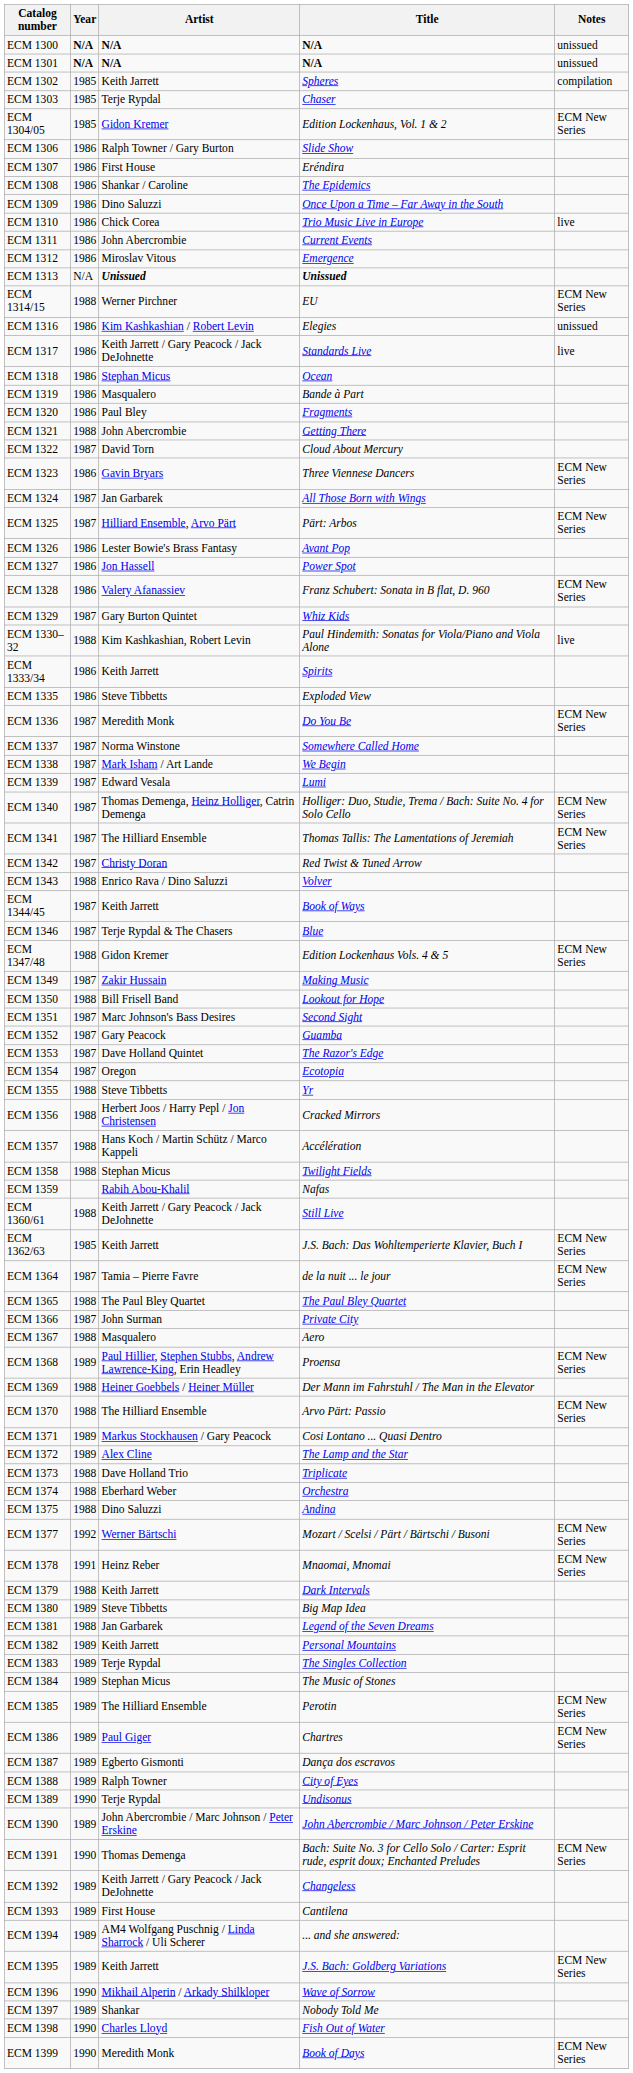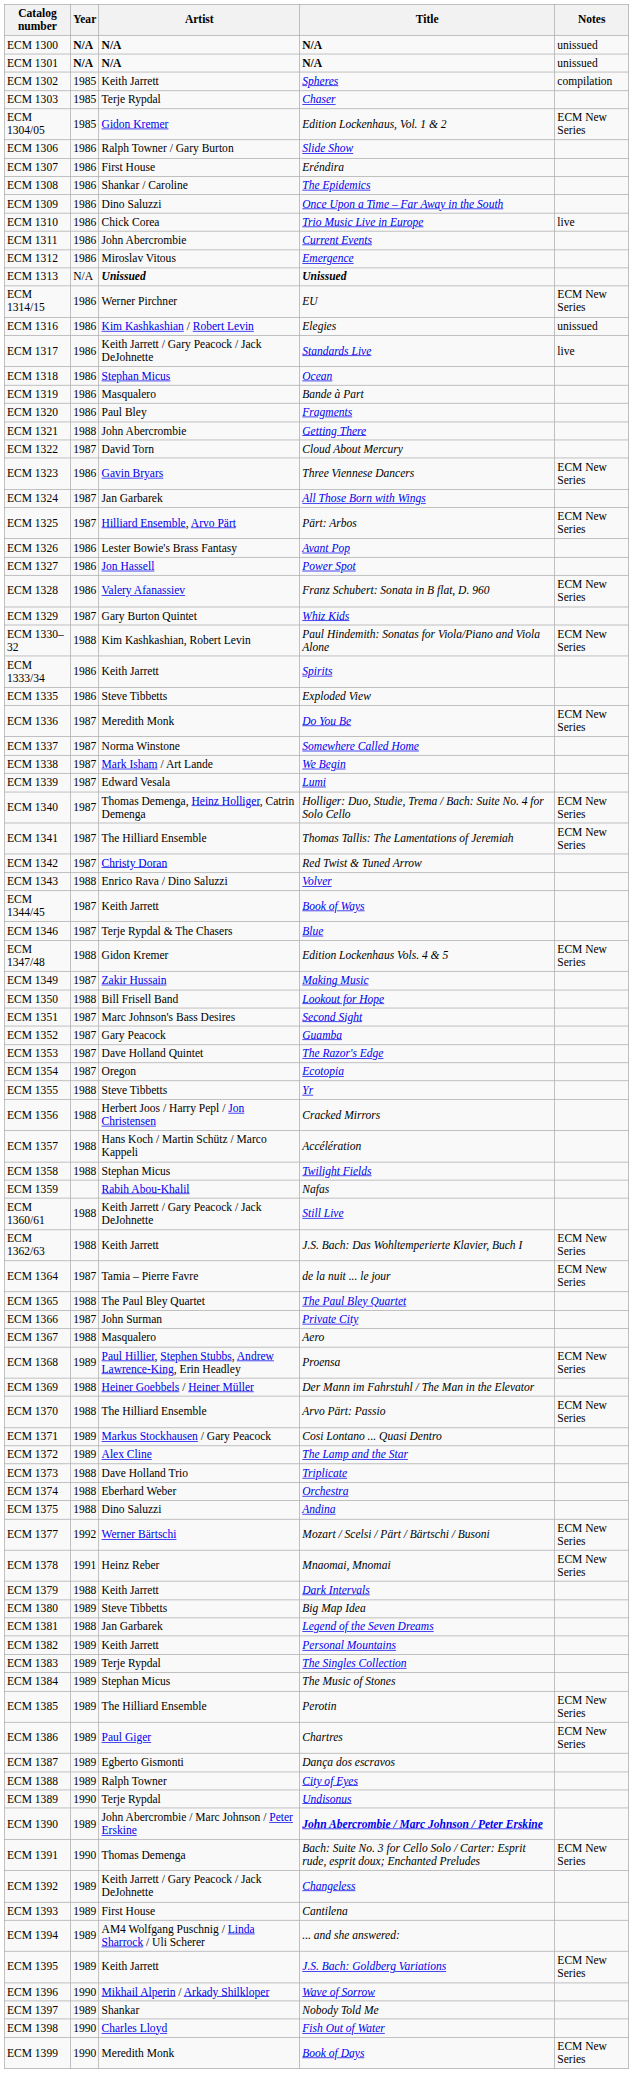 <table class="wikitable sortable" align="center" bgcolor="#CCCCCC" |>
 <tr>
 <th>Catalog number</th>
 <th>Year</th>
 <th>Artist</th>
 <th>Title</th>
 <th>Notes</th>
 </tr>
 <tr>
 <td>ECM 1300</td>
 <td><strong>N/A</strong></td>
 <td><strong>N/A</strong></td>
 <td><strong>N/A</strong></td>
 <td>unissued</td>
 </tr>
 <tr>
 <td>ECM 1301</td>
 <td><strong>N/A</strong></td>
 <td><strong>N/A</strong></td>
 <td><strong>N/A</strong></td>
 <td>unissued</td>
 </tr>
 <tr>
 <td>ECM 1302</td>
 <td>1985</td>
 <td>Keith Jarrett</td>
 <td><em><a href='#'>Spheres</a></em></td>
 <td>compilation</td>
 </tr>
 <tr>
 <td>ECM 1303</td>
 <td>1985</td>
 <td>Terje Rypdal</td>
 <td><em><a href='#'>Chaser</a></em></td>
 <td></td>
 </tr>
 <tr>
 <td>ECM 1304/05</td>
 <td>1985</td>
 <td><a href='#'>Gidon Kremer</a></td>
 <td><em>Edition Lockenhaus, Vol. 1 & 2</em></td>
 <td>ECM New Series</td>
 </tr>
 <tr>
 <td>ECM 1306</td>
 <td>1986</td>
 <td>Ralph Towner / Gary Burton</td>
 <td><em><a href='#'>Slide Show</a></em></td>
 <td></td>
 </tr>
 <tr>
 <td>ECM 1307</td>
 <td>1986</td>
 <td>First House</td>
 <td><em>Eréndira</em></td>
 <td></td>
 </tr>
 <tr>
 <td>ECM 1308</td>
 <td>1986</td>
 <td>Shankar / Caroline</td>
 <td><em><a href='#'>The Epidemics</a></em></td>
 <td></td>
 </tr>
 <tr>
 <td>ECM 1309</td>
 <td>1986</td>
 <td>Dino Saluzzi</td>
 <td><em><a href='#'>Once Upon a Time – Far Away in the South</a></em></td>
 <td></td>
 </tr>
 <tr>
 <td>ECM 1310</td>
 <td>1986</td>
 <td>Chick Corea</td>
 <td><em><a href='#'>Trio Music Live in Europe</a></em></td>
 <td>live</td>
 </tr>
 <tr>
 <td>ECM 1311</td>
 <td>1986</td>
 <td>John Abercrombie</td>
 <td><em><a href='#'>Current Events</a></em></td>
 <td></td>
 </tr>
 <tr>
 <td>ECM 1312</td>
 <td>1986</td>
 <td>Miroslav Vitous</td>
 <td><em><a href='#'>Emergence</a></em></td>
 <td></td>
 </tr>
 <tr>
 <td>ECM 1313</td>
 <td>N/A</td>
 <td><strong><em>Unissued</em></strong></td>
 <td><strong><em>Unissued</em></strong></td>
 <td></td>
 </tr>
 <tr>
 <td>ECM 1314/15</td>
-<td>1988</td>
+<td>1986</td>
 <td>Werner Pirchner</td>
 <td><em>EU</em></td>
 <td>ECM New Series</td>
 </tr>
 <tr>
 <td>ECM 1316</td>
 <td>1986</td>
 <td><a href='#'>Kim Kashkashian</a> / <a href='#'>Robert Levin</a></td>
 <td><em>Elegies</em></td>
 <td>unissued</td>
 </tr>
 <tr>
 <td>ECM 1317</td>
 <td>1986</td>
 <td>Keith Jarrett / Gary Peacock / Jack DeJohnette</td>
 <td><em><a href='#'>Standards Live</a></em></td>
 <td>live</td>
 </tr>
 <tr>
 <td>ECM 1318</td>
 <td>1986</td>
 <td><a href='#'>Stephan Micus</a></td>
 <td><em><a href='#'>Ocean</a></em></td>
 <td></td>
 </tr>
 <tr>
 <td>ECM 1319</td>
 <td>1986</td>
 <td>Masqualero</td>
 <td><em>Bande à Part</em></td>
 <td></td>
 </tr>
 <tr>
 <td>ECM 1320</td>
 <td>1986</td>
 <td>Paul Bley</td>
 <td><em><a href='#'>Fragments</a></em></td>
 <td></td>
 </tr>
 <tr>
 <td>ECM 1321</td>
 <td>1988</td>
 <td>John Abercrombie</td>
 <td><em><a href='#'>Getting There</a></em></td>
 <td></td>
 </tr>
 <tr>
 <td>ECM 1322</td>
 <td>1987</td>
 <td>David Torn</td>
 <td><em>Cloud About Mercury</em></td>
 <td></td>
 </tr>
 <tr>
 <td>ECM 1323</td>
 <td>1986</td>
 <td><a href='#'>Gavin Bryars</a></td>
 <td><em>Three Viennese Dancers</em></td>
 <td>ECM New Series</td>
 </tr>
 <tr>
 <td>ECM 1324</td>
 <td>1987</td>
 <td>Jan Garbarek</td>
 <td><em><a href='#'>All Those Born with Wings</a></em></td>
 <td></td>
 </tr>
 <tr>
 <td>ECM 1325</td>
 <td>1987</td>
 <td><a href='#'>Hilliard Ensemble</a>, <a href='#'>Arvo Pärt</a></td>
 <td><em>Pärt: Arbos</em></td>
 <td>ECM New Series</td>
 </tr>
 <tr>
 <td>ECM 1326</td>
 <td>1986</td>
 <td>Lester Bowie's Brass Fantasy</td>
 <td><em><a href='#'>Avant Pop</a></em></td>
 <td></td>
 </tr>
 <tr>
 <td>ECM 1327</td>
 <td>1986</td>
 <td><a href='#'>Jon Hassell</a></td>
 <td><em><a href='#'>Power Spot</a></em></td>
 <td></td>
 </tr>
 <tr>
 <td>ECM 1328</td>
 <td>1986</td>
 <td><a href='#'>Valery Afanassiev</a></td>
 <td><em>Franz Schubert: Sonata in B flat, D. 960</em></td>
 <td>ECM New Series</td>
 </tr>
 <tr>
 <td>ECM 1329</td>
 <td>1987</td>
 <td>Gary Burton Quintet</td>
 <td><em><a href='#'>Whiz Kids</a></em></td>
 <td></td>
 </tr>
 <tr>
 <td>ECM 1330–32</td>
 <td>1988</td>
 <td>Kim Kashkashian, Robert Levin</td>
 <td><em>Paul Hindemith: Sonatas for Viola/Piano and Viola Alone</em></td>
-<td>live</td>
+<td>ECM New Series</td>
 </tr>
 <tr>
 <td>ECM 1333/34</td>
 <td>1986</td>
 <td>Keith Jarrett</td>
 <td><em><a href='#'>Spirits</a></em></td>
 <td></td>
 </tr>
 <tr>
 <td>ECM 1335</td>
 <td>1986</td>
 <td>Steve Tibbetts</td>
 <td><em>Exploded View</em></td>
 <td></td>
 </tr>
 <tr>
 <td>ECM 1336</td>
 <td>1987</td>
 <td>Meredith Monk</td>
 <td><em><a href='#'>Do You Be</a></em></td>
 <td>ECM New Series</td>
 </tr>
 <tr>
 <td>ECM 1337</td>
 <td>1987</td>
 <td>Norma Winstone</td>
 <td><em><a href='#'>Somewhere Called Home</a></em></td>
 <td></td>
 </tr>
 <tr>
 <td>ECM 1338</td>
 <td>1987</td>
 <td><a href='#'>Mark Isham</a> / Art Lande</td>
 <td><em><a href='#'>We Begin</a></em></td>
 <td></td>
 </tr>
 <tr>
 <td>ECM 1339</td>
 <td>1987</td>
 <td>Edward Vesala</td>
 <td><em><a href='#'>Lumi</a></em></td>
 <td></td>
 </tr>
 <tr>
 <td>ECM 1340</td>
 <td>1987</td>
 <td>Thomas Demenga, <a href='#'>Heinz Holliger</a>, Catrin Demenga</td>
 <td><em>Holliger: Duo, Studie, Trema / Bach: Suite No. 4 for Solo Cello</em></td>
 <td>ECM New Series</td>
 </tr>
 <tr>
 <td>ECM 1341</td>
 <td>1987</td>
 <td>The Hilliard Ensemble</td>
 <td><em>Thomas Tallis: The Lamentations of Jeremiah</em></td>
 <td>ECM New Series</td>
 </tr>
 <tr>
 <td>ECM 1342</td>
 <td>1987</td>
 <td><a href='#'>Christy Doran</a></td>
 <td><em>Red Twist & Tuned Arrow</em></td>
 <td></td>
 </tr>
 <tr>
 <td>ECM 1343</td>
 <td>1988</td>
 <td>Enrico Rava / Dino Saluzzi</td>
 <td><em><a href='#'>Volver</a></em></td>
 <td></td>
 </tr>
 <tr>
 <td>ECM 1344/45</td>
 <td>1987</td>
 <td>Keith Jarrett</td>
 <td><em><a href='#'>Book of Ways</a></em></td>
 <td></td>
 </tr>
 <tr>
 <td>ECM 1346</td>
 <td>1987</td>
 <td>Terje Rypdal & The Chasers</td>
 <td><em><a href='#'>Blue</a></em></td>
 <td></td>
 </tr>
 <tr>
 <td>ECM 1347/48</td>
 <td>1988</td>
 <td>Gidon Kremer</td>
 <td><em>Edition Lockenhaus Vols. 4 & 5</em></td>
 <td>ECM New Series</td>
 </tr>
 <tr>
 <td>ECM 1349</td>
 <td>1987</td>
 <td><a href='#'>Zakir Hussain</a></td>
 <td><em><a href='#'>Making Music</a></em></td>
 <td></td>
 </tr>
 <tr>
 <td>ECM 1350</td>
 <td>1988</td>
 <td>Bill Frisell Band</td>
 <td><em><a href='#'>Lookout for Hope</a></em></td>
 <td></td>
 </tr>
 <tr>
 <td>ECM 1351</td>
 <td>1987</td>
 <td>Marc Johnson's Bass Desires</td>
 <td><em><a href='#'>Second Sight</a></em></td>
 <td></td>
 </tr>
 <tr>
 <td>ECM 1352</td>
 <td>1987</td>
 <td>Gary Peacock</td>
 <td><em><a href='#'>Guamba</a></em></td>
 <td></td>
 </tr>
 <tr>
 <td>ECM 1353</td>
 <td>1987</td>
 <td>Dave Holland Quintet</td>
 <td><em><a href='#'>The Razor's Edge</a></em></td>
 <td></td>
 </tr>
 <tr>
 <td>ECM 1354</td>
 <td>1987</td>
 <td>Oregon</td>
 <td><em><a href='#'>Ecotopia</a></em></td>
 <td></td>
 </tr>
 <tr>
 <td>ECM 1355</td>
 <td>1988</td>
 <td>Steve Tibbetts</td>
 <td><em><a href='#'>Yr</a></em></td>
 <td></td>
 </tr>
 <tr>
 <td>ECM 1356</td>
 <td>1988</td>
 <td>Herbert Joos / Harry Pepl / <a href='#'>Jon Christensen</a></td>
 <td><em>Cracked Mirrors</em></td>
 <td></td>
 </tr>
 <tr>
 <td>ECM 1357</td>
 <td>1988</td>
 <td>Hans Koch / Martin Schütz / Marco Kappeli</td>
 <td><em>Accélération</em></td>
 <td></td>
 </tr>
 <tr>
 <td>ECM 1358</td>
 <td>1988</td>
 <td>Stephan Micus</td>
 <td><em><a href='#'>Twilight Fields</a></em></td>
 <td></td>
 </tr>
 <tr>
 <td>ECM 1359</td>
 <td></td>
 <td><a href='#'>Rabih Abou-Khalil</a></td>
 <td><em>Nafas</em></td>
 <td></td>
 </tr>
 <tr>
 <td>ECM 1360/61</td>
 <td>1988</td>
 <td>Keith Jarrett / Gary Peacock / Jack DeJohnette</td>
 <td><em><a href='#'>Still Live</a></em></td>
 <td></td>
 </tr>
 <tr>
 <td>ECM 1362/63</td>
-<td>1985</td>
+<td>1988</td>
 <td>Keith Jarrett</td>
 <td><em>J.S. Bach: Das Wohltemperierte Klavier, Buch I</em></td>
 <td>ECM New Series</td>
 </tr>
 <tr>
 <td>ECM 1364</td>
 <td>1987</td>
 <td>Tamia – Pierre Favre</td>
 <td><em>de la nuit ... le jour</em></td>
 <td>ECM New Series</td>
 </tr>
 <tr>
 <td>ECM 1365</td>
 <td>1988</td>
 <td>The Paul Bley Quartet</td>
 <td><em><a href='#'>The Paul Bley Quartet</a></em></td>
 <td></td>
 </tr>
 <tr>
 <td>ECM 1366</td>
 <td>1987</td>
 <td>John Surman</td>
 <td><em><a href='#'>Private City</a></em></td>
 <td></td>
 </tr>
 <tr>
 <td>ECM 1367</td>
 <td>1988</td>
 <td>Masqualero</td>
 <td><em>Aero</em></td>
 <td></td>
 </tr>
 <tr>
 <td>ECM 1368</td>
 <td>1989</td>
 <td><a href='#'>Paul Hillier</a>, <a href='#'>Stephen Stubbs</a>, <a href='#'>Andrew Lawrence-King</a>, Erin Headley</td>
 <td><em>Proensa</em></td>
 <td>ECM New Series</td>
 </tr>
 <tr>
 <td>ECM 1369</td>
 <td>1988</td>
 <td><a href='#'>Heiner Goebbels</a> / <a href='#'>Heiner Müller</a></td>
 <td><em>Der Mann im Fahrstuhl / The Man in the Elevator</em></td>
 <td></td>
 </tr>
 <tr>
 <td>ECM 1370</td>
 <td>1988</td>
 <td>The Hilliard Ensemble</td>
 <td><em>Arvo Pärt: Passio</em></td>
 <td>ECM New Series</td>
 </tr>
 <tr>
 <td>ECM 1371</td>
 <td>1989</td>
 <td><a href='#'>Markus Stockhausen</a> / Gary Peacock</td>
 <td><em>Cosi Lontano ... Quasi Dentro</em></td>
 <td></td>
 </tr>
 <tr>
 <td>ECM 1372</td>
 <td>1989</td>
 <td><a href='#'>Alex Cline</a></td>
 <td><em><a href='#'>The Lamp and the Star</a></em></td>
 <td></td>
 </tr>
 <tr>
 <td>ECM 1373</td>
 <td>1988</td>
 <td>Dave Holland Trio</td>
 <td><em><a href='#'>Triplicate</a></em></td>
 <td></td>
 </tr>
 <tr>
 <td>ECM 1374</td>
 <td>1988</td>
 <td>Eberhard Weber</td>
 <td><em><a href='#'>Orchestra</a></em></td>
 <td></td>
 </tr>
 <tr>
 <td>ECM 1375</td>
 <td>1988</td>
 <td>Dino Saluzzi</td>
 <td><em><a href='#'>Andina</a></em></td>
 <td></td>
 </tr>
 <tr>
 <td>ECM 1377</td>
 <td>1992</td>
 <td><a href='#'>Werner Bärtschi</a></td>
 <td><em>Mozart / Scelsi / Pärt / Bärtschi / Busoni</em></td>
 <td>ECM New Series</td>
 </tr>
 <tr>
 <td>ECM 1378</td>
 <td>1991</td>
 <td>Heinz Reber</td>
 <td><em>Mnaomai, Mnomai</em></td>
 <td>ECM New Series</td>
 </tr>
 <tr>
 <td>ECM 1379</td>
 <td>1988</td>
 <td>Keith Jarrett</td>
 <td><em><a href='#'>Dark Intervals</a></em></td>
 <td></td>
 </tr>
 <tr>
 <td>ECM 1380</td>
 <td>1989</td>
 <td>Steve Tibbetts</td>
 <td><em>Big Map Idea</em></td>
 <td></td>
 </tr>
 <tr>
 <td>ECM 1381</td>
 <td>1988</td>
 <td>Jan Garbarek</td>
 <td><em><a href='#'>Legend of the Seven Dreams</a></em></td>
 <td></td>
 </tr>
 <tr>
 <td>ECM 1382</td>
 <td>1989</td>
 <td>Keith Jarrett</td>
 <td><em><a href='#'>Personal Mountains</a></em></td>
 <td></td>
 </tr>
 <tr>
 <td>ECM 1383</td>
 <td>1989</td>
 <td>Terje Rypdal</td>
 <td><em><a href='#'>The Singles Collection</a></em></td>
 <td></td>
 </tr>
 <tr>
 <td>ECM 1384</td>
 <td>1989</td>
 <td>Stephan Micus</td>
 <td><em>The Music of Stones</em></td>
 <td></td>
 </tr>
 <tr>
 <td>ECM 1385</td>
 <td>1989</td>
 <td>The Hilliard Ensemble</td>
 <td><em>Perotin</em></td>
 <td>ECM New Series</td>
 </tr>
 <tr>
 <td>ECM 1386</td>
 <td>1989</td>
 <td><a href='#'>Paul Giger</a></td>
 <td><em>Chartres</em></td>
 <td>ECM New Series</td>
 </tr>
 <tr>
 <td>ECM 1387</td>
 <td>1989</td>
 <td>Egberto Gismonti</td>
 <td><em>Dança dos escravos</em></td>
 <td></td>
 </tr>
 <tr>
 <td>ECM 1388</td>
 <td>1989</td>
 <td>Ralph Towner</td>
 <td><em><a href='#'>City of Eyes</a></em></td>
 <td></td>
 </tr>
 <tr>
 <td>ECM 1389</td>
 <td>1990</td>
 <td>Terje Rypdal</td>
 <td><em><a href='#'>Undisonus</a></em></td>
 <td></td>
 </tr>
 <tr>
 <td>ECM 1390</td>
 <td>1989</td>
 <td>John Abercrombie / Marc Johnson / <a href='#'>Peter Erskine</a></td>
-<td><em><a href='#'>John Abercrombie / Marc Johnson / Peter Erskine</a></em></td>
+<td><strong><em><a href='#'>John Abercrombie / Marc Johnson / Peter Erskine</a></em></strong></td>
 <td></td>
 </tr>
 <tr>
 <td>ECM 1391</td>
 <td>1990</td>
 <td>Thomas Demenga</td>
 <td><em>Bach: Suite No. 3 for Cello Solo / Carter: Esprit rude, esprit doux; Enchanted Preludes</em></td>
 <td>ECM New Series</td>
 </tr>
 <tr>
 <td>ECM 1392</td>
 <td>1989</td>
 <td>Keith Jarrett / Gary Peacock / Jack DeJohnette</td>
 <td><em><a href='#'>Changeless</a></em></td>
 <td></td>
 </tr>
 <tr>
 <td>ECM 1393</td>
 <td>1989</td>
 <td>First House</td>
 <td><em>Cantilena</em></td>
 <td></td>
 </tr>
 <tr>
 <td>ECM 1394</td>
 <td>1989</td>
 <td>AM4 Wolfgang Puschnig / <a href='#'>Linda Sharrock</a> / Uli Scherer</td>
 <td><em>... and she answered:</em></td>
 <td></td>
 </tr>
 <tr>
 <td>ECM 1395</td>
 <td>1989</td>
 <td>Keith Jarrett</td>
 <td><em><a href='#'>J.S. Bach: Goldberg Variations</a></em></td>
 <td>ECM New Series</td>
 </tr>
 <tr>
 <td>ECM 1396</td>
 <td>1990</td>
 <td><a href='#'>Mikhail Alperin</a> / <a href='#'>Arkady Shilkloper</a></td>
 <td><em><a href='#'>Wave of Sorrow</a></em></td>
 <td></td>
 </tr>
 <tr>
 <td>ECM 1397</td>
 <td>1989</td>
 <td>Shankar</td>
 <td><em>Nobody Told Me</em></td>
 <td></td>
 </tr>
 <tr>
 <td>ECM 1398</td>
 <td>1990</td>
 <td><a href='#'>Charles Lloyd</a></td>
 <td><em><a href='#'>Fish Out of Water</a></em></td>
 <td></td>
 </tr>
 <tr>
 <td>ECM 1399</td>
 <td>1990</td>
 <td>Meredith Monk</td>
 <td><em><a href='#'>Book of Days</a></em></td>
 <td>ECM New Series</td>
 </tr>
 </table>
